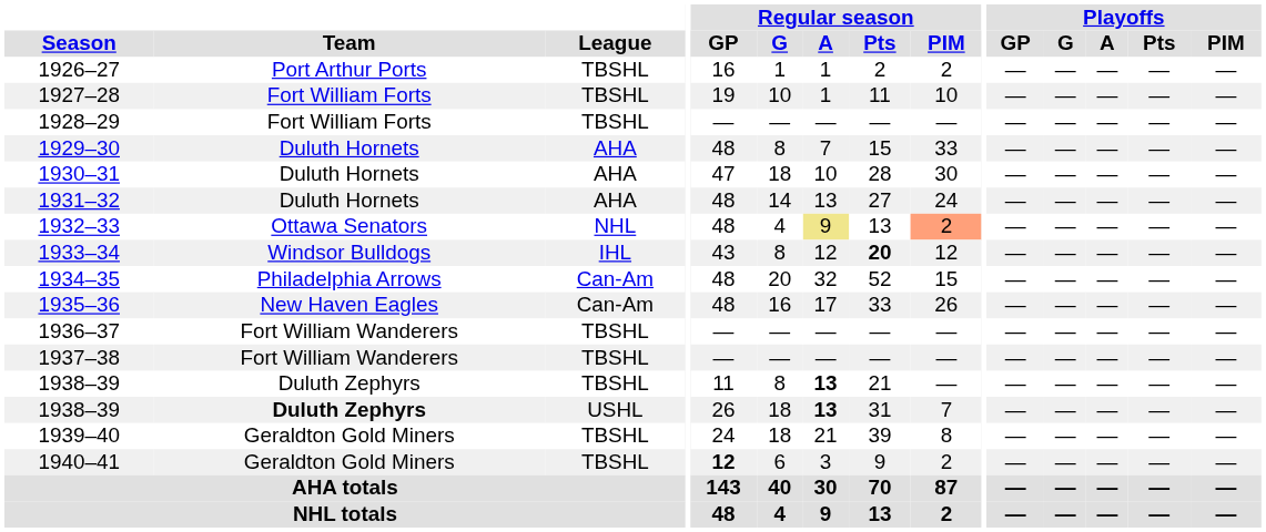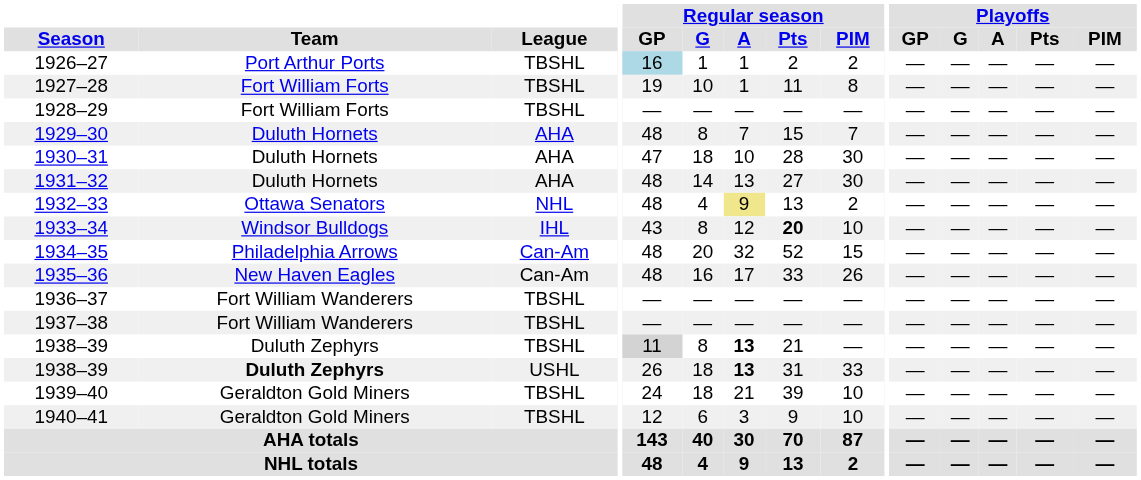 <table border="0" cellpadding="1" cellspacing="0" style="text-align:center; width:60em">
 <tr bgcolor="#e0e0e0">
 <th colspan="3" bgcolor="#ffffff"></th>
 <th rowspan="100" bgcolor="#ffffff"></th>
 <th colspan="5"><a href='#'>Regular season</a></th>
 <th rowspan="100" bgcolor="#ffffff"></th>
 <th colspan="5"><a href='#'>Playoffs</a></th>
 </tr>
 <tr bgcolor="#e0e0e0">
 <th><a href='#'>Season</a></th>
 <th>Team</th>
 <th>League</th>
 <th>GP</th>
 <th><a href='#'>G</a></th>
 <th><a href='#'>A</a></th>
 <th><a href='#'>Pts</a></th>
 <th><a href='#'>PIM</a></th>
 <th>GP</th>
 <th>G</th>
 <th>A</th>
 <th>Pts</th>
 <th>PIM</th>
 </tr>
 <tr>
 <td>1926–27</td>
 <td><a href='#'>Port Arthur Ports</a></td>
 <td>TBSHL</td>
-<td>16</td>
+<td style="background: lightblue;">16</td>
 <td>1</td>
 <td>1</td>
 <td>2</td>
 <td>2</td>
 <td>—</td>
 <td>—</td>
 <td>—</td>
 <td>—</td>
 <td>—</td>
 </tr>
 <tr bgcolor="#f0f0f0">
 <td>1927–28</td>
 <td><a href='#'>Fort William Forts</a></td>
 <td>TBSHL</td>
 <td>19</td>
 <td>10</td>
 <td>1</td>
 <td>11</td>
-<td>10</td>
+<td>8</td>
 <td>—</td>
 <td>—</td>
 <td>—</td>
 <td>—</td>
 <td>—</td>
 </tr>
 <tr>
 <td>1928–29</td>
 <td>Fort William Forts</td>
 <td>TBSHL</td>
 <td>—</td>
 <td>—</td>
 <td>—</td>
 <td>—</td>
 <td>—</td>
 <td>—</td>
 <td>—</td>
 <td>—</td>
 <td>—</td>
 <td>—</td>
 </tr>
 <tr bgcolor="#f0f0f0">
 <td><a href='#'>1929–30</a></td>
 <td><a href='#'>Duluth Hornets</a></td>
 <td><a href='#'>AHA</a></td>
 <td>48</td>
 <td>8</td>
 <td>7</td>
 <td>15</td>
-<td>33</td>
+<td>7</td>
 <td>—</td>
 <td>—</td>
 <td>—</td>
 <td>—</td>
 <td>—</td>
 </tr>
 <tr>
 <td><a href='#'>1930–31</a></td>
 <td>Duluth Hornets</td>
 <td>AHA</td>
 <td>47</td>
 <td>18</td>
 <td>10</td>
 <td>28</td>
 <td>30</td>
 <td>—</td>
 <td>—</td>
 <td>—</td>
 <td>—</td>
 <td>—</td>
 </tr>
 <tr bgcolor="#f0f0f0">
 <td><a href='#'>1931–32</a></td>
 <td>Duluth Hornets</td>
 <td>AHA</td>
 <td>48</td>
 <td>14</td>
 <td>13</td>
 <td>27</td>
-<td>24</td>
+<td>30</td>
 <td>—</td>
 <td>—</td>
 <td>—</td>
 <td>—</td>
 <td>—</td>
 </tr>
 <tr>
 <td><a href='#'>1932–33</a></td>
 <td><a href='#'>Ottawa Senators</a></td>
 <td><a href='#'>NHL</a></td>
 <td>48</td>
 <td>4</td>
 <td style="background: khaki;">9</td>
 <td>13</td>
-<td style="background: lightsalmon;">2</td>
+<td>2</td>
 <td>—</td>
 <td>—</td>
 <td>—</td>
 <td>—</td>
 <td>—</td>
 </tr>
 <tr bgcolor="#f0f0f0">
 <td><a href='#'>1933–34</a></td>
 <td><a href='#'>Windsor Bulldogs</a></td>
 <td><a href='#'>IHL</a></td>
 <td>43</td>
 <td>8</td>
 <td>12</td>
 <td><strong>20</strong></td>
-<td>12</td>
+<td>10</td>
 <td>—</td>
 <td>—</td>
 <td>—</td>
 <td>—</td>
 <td>—</td>
 </tr>
 <tr>
 <td><a href='#'>1934–35</a></td>
 <td><a href='#'>Philadelphia Arrows</a></td>
 <td><a href='#'>Can-Am</a></td>
 <td>48</td>
 <td>20</td>
 <td>32</td>
 <td>52</td>
 <td>15</td>
 <td>—</td>
 <td>—</td>
 <td>—</td>
 <td>—</td>
 <td>—</td>
 </tr>
 <tr bgcolor="#f0f0f0">
 <td><a href='#'>1935–36</a></td>
 <td><a href='#'>New Haven Eagles</a></td>
 <td>Can-Am</td>
 <td>48</td>
 <td>16</td>
 <td>17</td>
 <td>33</td>
 <td>26</td>
 <td>—</td>
 <td>—</td>
 <td>—</td>
 <td>—</td>
 <td>—</td>
 </tr>
 <tr>
 <td>1936–37</td>
 <td>Fort William Wanderers</td>
 <td>TBSHL</td>
 <td>—</td>
 <td>—</td>
 <td>—</td>
 <td>—</td>
 <td>—</td>
 <td>—</td>
 <td>—</td>
 <td>—</td>
 <td>—</td>
 <td>—</td>
 </tr>
 <tr bgcolor="#f0f0f0">
 <td>1937–38</td>
 <td>Fort William Wanderers</td>
 <td>TBSHL</td>
 <td>—</td>
 <td>—</td>
 <td>—</td>
 <td>—</td>
 <td>—</td>
 <td>—</td>
 <td>—</td>
 <td>—</td>
 <td>—</td>
 <td>—</td>
 </tr>
 <tr>
 <td>1938–39</td>
 <td>Duluth Zephyrs</td>
 <td>TBSHL</td>
-<td>11</td>
+<td style="background: lightgrey;">11</td>
 <td>8</td>
 <td><strong>13</strong></td>
 <td>21</td>
 <td>—</td>
 <td>—</td>
 <td>—</td>
 <td>—</td>
 <td>—</td>
 <td>—</td>
 </tr>
 <tr bgcolor="#f0f0f0">
 <td>1938–39</td>
 <td><strong>Duluth Zephyrs</strong></td>
 <td>USHL</td>
 <td>26</td>
 <td>18</td>
 <td><strong>13</strong></td>
 <td>31</td>
-<td>7</td>
+<td>33</td>
 <td>—</td>
 <td>—</td>
 <td>—</td>
 <td>—</td>
 <td>—</td>
 </tr>
 <tr>
 <td>1939–40</td>
 <td>Geraldton Gold Miners</td>
 <td>TBSHL</td>
 <td>24</td>
 <td>18</td>
 <td>21</td>
 <td>39</td>
-<td>8</td>
+<td>10</td>
 <td>—</td>
 <td>—</td>
 <td>—</td>
 <td>—</td>
 <td>—</td>
 </tr>
 <tr bgcolor="#f0f0f0">
 <td>1940–41</td>
 <td>Geraldton Gold Miners</td>
 <td>TBSHL</td>
-<td><strong>12</strong></td>
+<td>12</td>
 <td>6</td>
 <td>3</td>
 <td>9</td>
-<td>2</td>
+<td>10</td>
 <td>—</td>
 <td>—</td>
 <td>—</td>
 <td>—</td>
 <td>—</td>
 </tr>
 <tr bgcolor="#e0e0e0">
 <th colspan="3">AHA totals</th>
 <th>143</th>
 <th>40</th>
 <th>30</th>
 <th>70</th>
 <th>87</th>
 <th>—</th>
 <th>—</th>
 <th>—</th>
 <th>—</th>
 <th>—</th>
 </tr>
 <tr bgcolor="#e0e0e0">
 <th colspan="3">NHL totals</th>
 <th>48</th>
 <th>4</th>
 <th>9</th>
 <th>13</th>
 <th>2</th>
 <th>—</th>
 <th>—</th>
 <th>—</th>
 <th>—</th>
 <th>—</th>
 </tr>
 </table>
